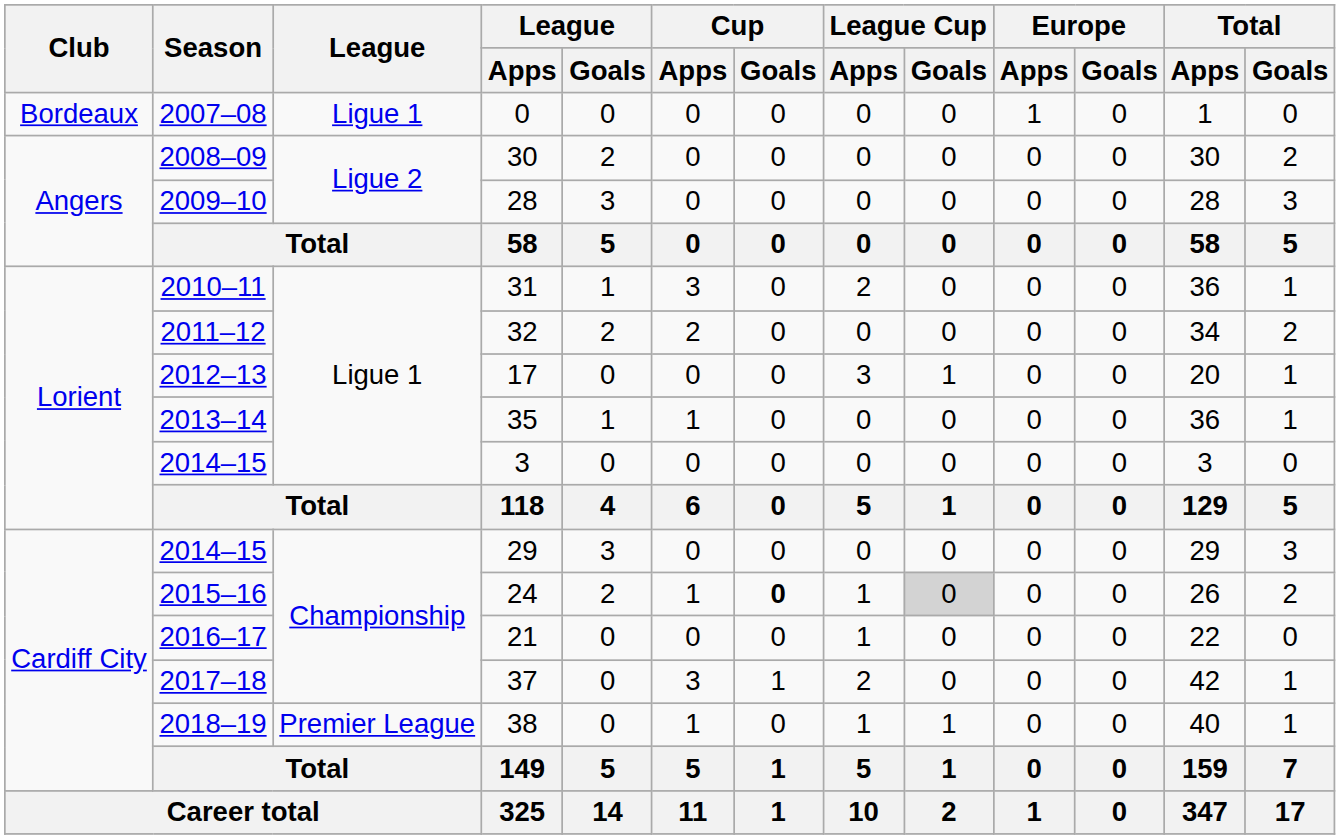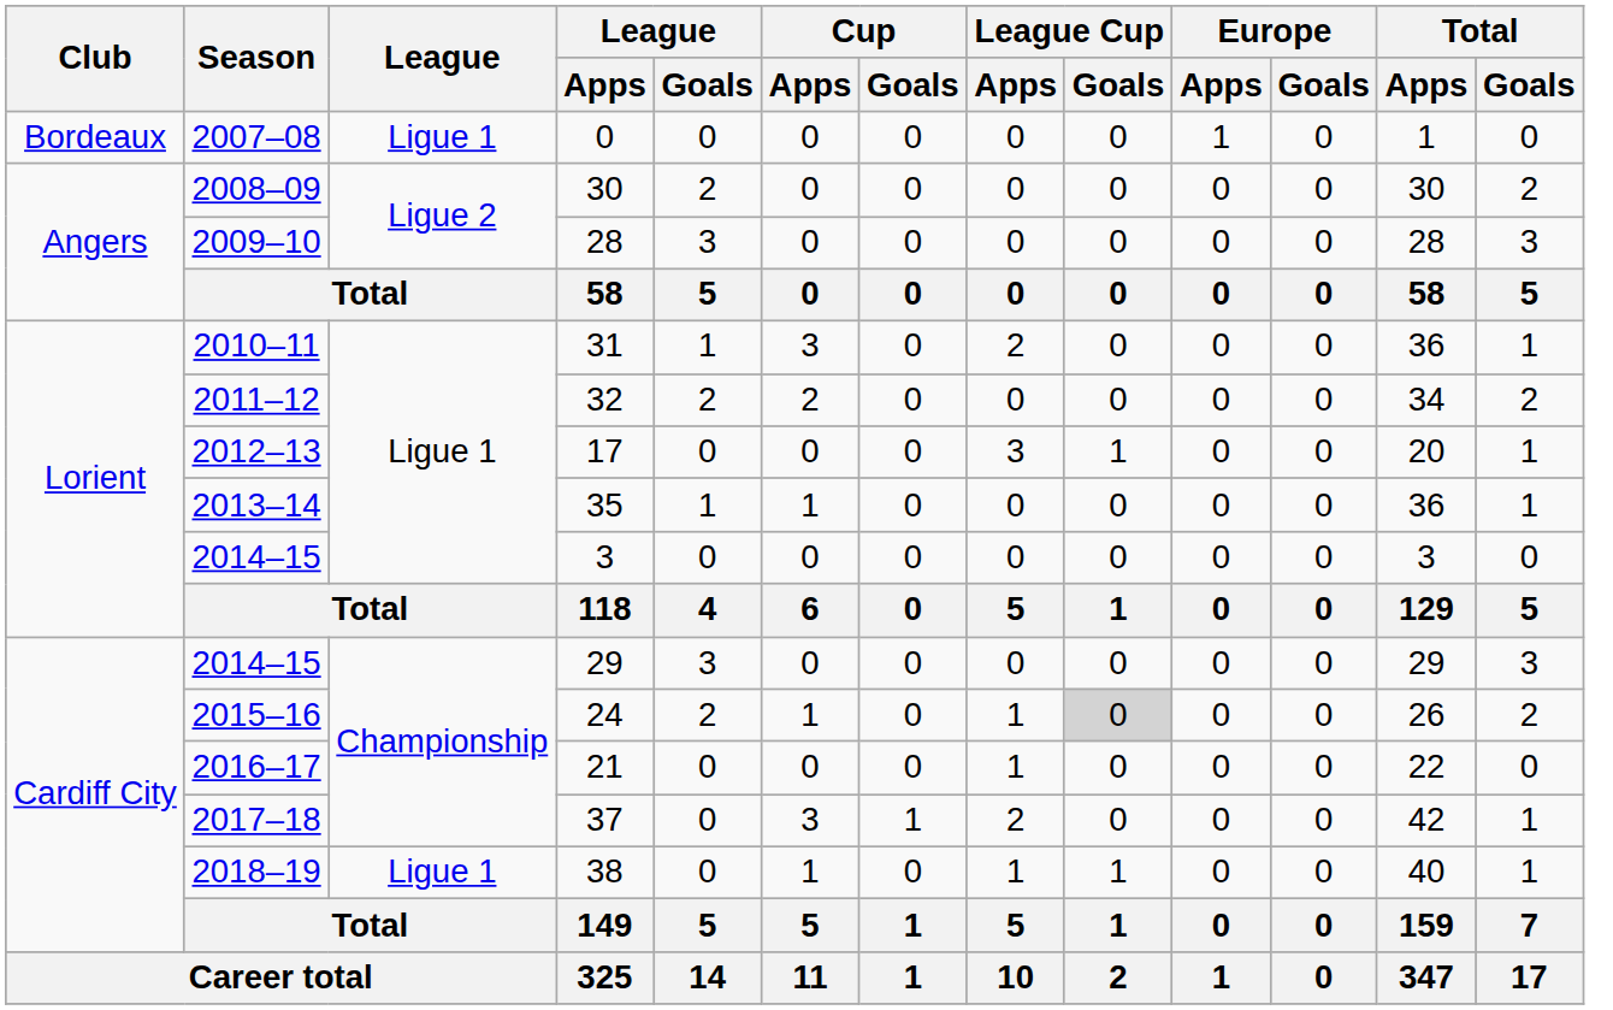 <table class="wikitable" style="text-align:center">
 <tr>
 <th rowspan="2">Club</th>
 <th rowspan="2">Season</th>
 <th rowspan="2">League</th>
 <th colspan="2">League</th>
 <th colspan="2">Cup</th>
 <th colspan="2">League Cup</th>
 <th colspan="2">Europe</th>
 <th colspan="2">Total</th>
 </tr>
 <tr>
 <th>Apps</th>
 <th>Goals</th>
 <th>Apps</th>
 <th>Goals</th>
 <th>Apps</th>
 <th>Goals</th>
 <th>Apps</th>
 <th>Goals</th>
 <th>Apps</th>
 <th>Goals</th>
 </tr>
 <tr>
 <td><a href='#'>Bordeaux</a></td>
 <td><a href='#'>2007–08</a></td>
 <td><a href='#'>Ligue 1</a></td>
 <td>0</td>
 <td>0</td>
 <td>0</td>
 <td>0</td>
 <td>0</td>
 <td>0</td>
 <td>1</td>
 <td>0</td>
 <td>1</td>
 <td>0</td>
 </tr>
 <tr>
 <td rowspan="3"><a href='#'>Angers</a></td>
 <td><a href='#'>2008–09</a></td>
 <td rowspan="2"><a href='#'>Ligue 2</a></td>
 <td>30</td>
 <td>2</td>
 <td>0</td>
 <td>0</td>
 <td>0</td>
 <td>0</td>
 <td>0</td>
 <td>0</td>
 <td>30</td>
 <td>2</td>
 </tr>
 <tr>
 <td><a href='#'>2009–10</a></td>
 <td>28</td>
 <td>3</td>
 <td>0</td>
 <td>0</td>
 <td>0</td>
 <td>0</td>
 <td>0</td>
 <td>0</td>
 <td>28</td>
 <td>3</td>
 </tr>
 <tr>
 <th colspan="2">Total</th>
 <th>58</th>
 <th>5</th>
 <th>0</th>
 <th>0</th>
 <th>0</th>
 <th>0</th>
 <th>0</th>
 <th>0</th>
 <th>58</th>
 <th>5</th>
 </tr>
 <tr>
 <td rowspan="6"><a href='#'>Lorient</a></td>
 <td><a href='#'>2010–11</a></td>
 <td rowspan="5">Ligue 1</td>
 <td>31</td>
 <td>1</td>
 <td>3</td>
 <td>0</td>
 <td>2</td>
 <td>0</td>
 <td>0</td>
 <td>0</td>
 <td>36</td>
 <td>1</td>
 </tr>
 <tr>
 <td><a href='#'>2011–12</a></td>
 <td>32</td>
 <td>2</td>
 <td>2</td>
 <td>0</td>
 <td>0</td>
 <td>0</td>
 <td>0</td>
 <td>0</td>
 <td>34</td>
 <td>2</td>
 </tr>
 <tr>
 <td><a href='#'>2012–13</a></td>
 <td>17</td>
 <td>0</td>
 <td>0</td>
 <td>0</td>
 <td>3</td>
 <td>1</td>
 <td>0</td>
 <td>0</td>
 <td>20</td>
 <td>1</td>
 </tr>
 <tr>
 <td><a href='#'>2013–14</a></td>
 <td>35</td>
 <td>1</td>
 <td>1</td>
 <td>0</td>
 <td>0</td>
 <td>0</td>
 <td>0</td>
 <td>0</td>
 <td>36</td>
 <td>1</td>
 </tr>
 <tr>
 <td><a href='#'>2014–15</a></td>
 <td>3</td>
 <td>0</td>
 <td>0</td>
 <td>0</td>
 <td>0</td>
 <td>0</td>
 <td>0</td>
 <td>0</td>
 <td>3</td>
 <td>0</td>
 </tr>
 <tr>
 <th colspan="2">Total</th>
 <th>118</th>
 <th>4</th>
 <th>6</th>
 <th>0</th>
 <th>5</th>
 <th>1</th>
 <th>0</th>
 <th>0</th>
 <th>129</th>
 <th>5</th>
 </tr>
 <tr>
 <td rowspan="6"><a href='#'>Cardiff City</a></td>
 <td><a href='#'>2014–15</a></td>
 <td rowspan="4"><a href='#'>Championship</a></td>
 <td>29</td>
 <td>3</td>
 <td>0</td>
 <td>0</td>
 <td>0</td>
 <td>0</td>
 <td>0</td>
 <td>0</td>
 <td>29</td>
 <td>3</td>
 </tr>
 <tr>
 <td><a href='#'>2015–16</a></td>
 <td>24</td>
 <td>2</td>
 <td>1</td>
-<td><strong>0</strong></td>
+<td>0</td>
 <td>1</td>
 <td style="background: lightgrey;">0</td>
 <td>0</td>
 <td>0</td>
 <td>26</td>
 <td>2</td>
 </tr>
 <tr>
 <td><a href='#'>2016–17</a></td>
 <td>21</td>
 <td>0</td>
 <td>0</td>
 <td>0</td>
 <td>1</td>
 <td>0</td>
 <td>0</td>
 <td>0</td>
 <td>22</td>
 <td>0</td>
 </tr>
 <tr>
 <td><a href='#'>2017–18</a></td>
 <td>37</td>
 <td>0</td>
 <td>3</td>
 <td>1</td>
 <td>2</td>
 <td>0</td>
 <td>0</td>
 <td>0</td>
 <td>42</td>
 <td>1</td>
 </tr>
 <tr>
 <td><a href='#'>2018–19</a></td>
-<td><a href='#'>Premier League</a></td>
+<td><a href='#'>Ligue 1</a></td>
 <td>38</td>
 <td>0</td>
 <td>1</td>
 <td>0</td>
 <td>1</td>
 <td>1</td>
 <td>0</td>
 <td>0</td>
 <td>40</td>
 <td>1</td>
 </tr>
 <tr>
 <th colspan="2">Total</th>
 <th>149</th>
 <th>5</th>
 <th>5</th>
 <th>1</th>
 <th>5</th>
 <th>1</th>
 <th>0</th>
 <th>0</th>
 <th>159</th>
 <th>7</th>
 </tr>
 <tr>
 <th colspan="3">Career total</th>
 <th>325</th>
 <th>14</th>
 <th>11</th>
 <th>1</th>
 <th>10</th>
 <th>2</th>
 <th>1</th>
 <th>0</th>
 <th>347</th>
 <th>17</th>
 </tr>
 </table>
